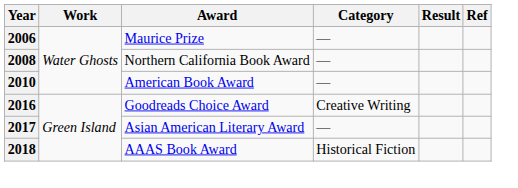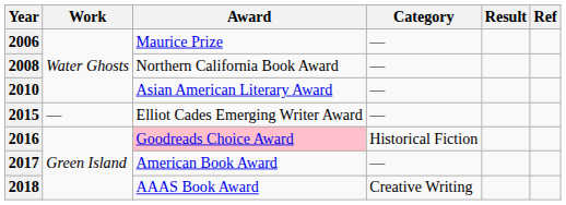 <table class="wikitable sortable">
 <tr>
 <th>Year</th>
 <th>Work</th>
 <th>Award</th>
 <th>Category</th>
 <th>Result</th>
 <th>Ref</th>
 </tr>
 <tr>
 <th>2006</th>
 <td rowspan="3"><em>Water Ghosts</em></td>
 <td><a href='#'>Maurice Prize</a></td>
 <td>—</td>
 <td></td>
 <td></td>
 </tr>
 <tr>
 <th>2008</th>
 <td>Northern California Book Award</td>
 <td>—</td>
 <td></td>
 <td></td>
 </tr>
 <tr>
 <th>2010</th>
-<td><a href='#'>American Book Award</a></td>
+<td><a href='#'>Asian American Literary Award</a></td>
+<td>—</td>
+<td></td>
+<td></td>
+</tr>
+<tr>
+<th>2015</th>
+<td>—</td>
+<td>Elliot Cades Emerging Writer Award</td>
 <td>—</td>
 <td></td>
 <td></td>
 </tr>
 <tr>
 <th>2016</th>
 <td rowspan="3"><em>Green Island</em></td>
-<td><a href='#'>Goodreads Choice Award</a></td>
-<td>Creative Writing</td>
+<td style="background: pink;"><a href='#'>Goodreads Choice Award</a></td>
+<td>Historical Fiction</td>
 <td></td>
 <td></td>
 </tr>
 <tr>
 <th>2017</th>
-<td><a href='#'>Asian American Literary Award</a></td>
+<td><a href='#'>American Book Award</a></td>
 <td>—</td>
 <td></td>
 <td></td>
 </tr>
 <tr>
 <th>2018</th>
 <td><a href='#'>AAAS Book Award</a></td>
-<td>Historical Fiction</td>
+<td>Creative Writing</td>
 <td></td>
 <td></td>
 </tr>
 </table>
